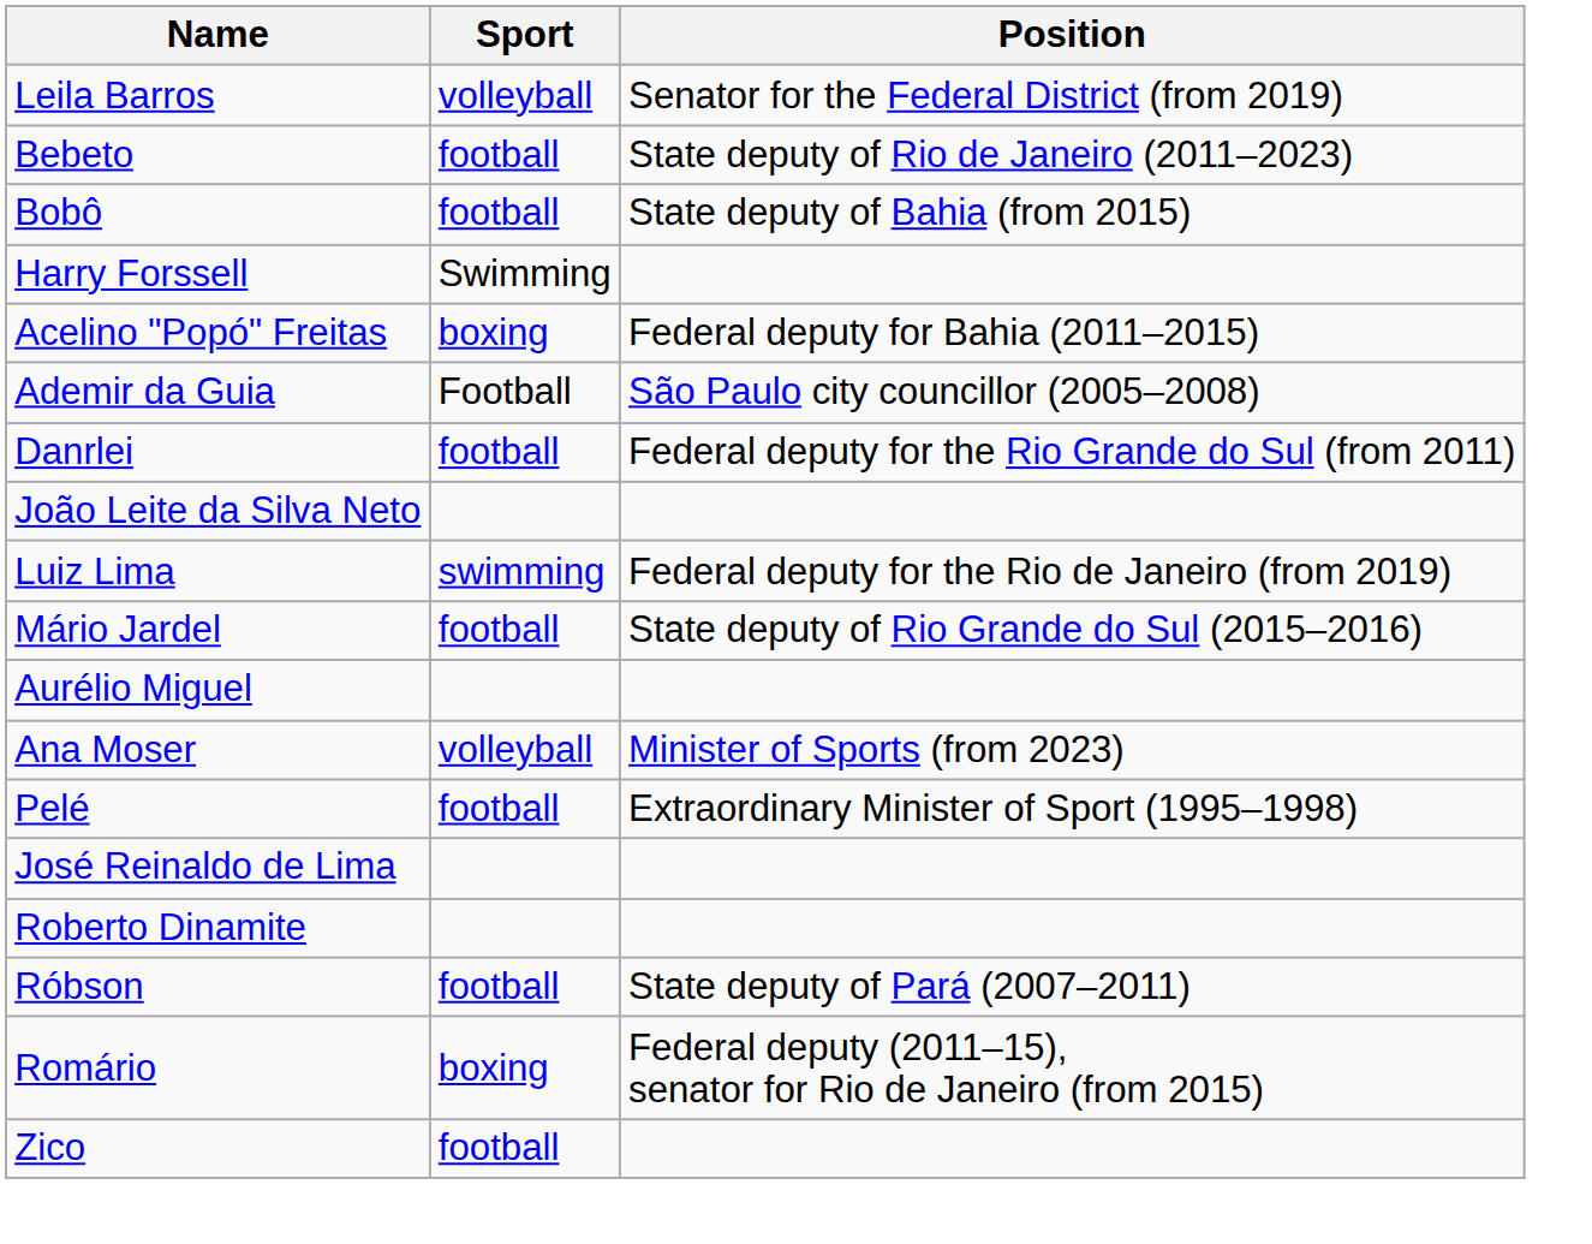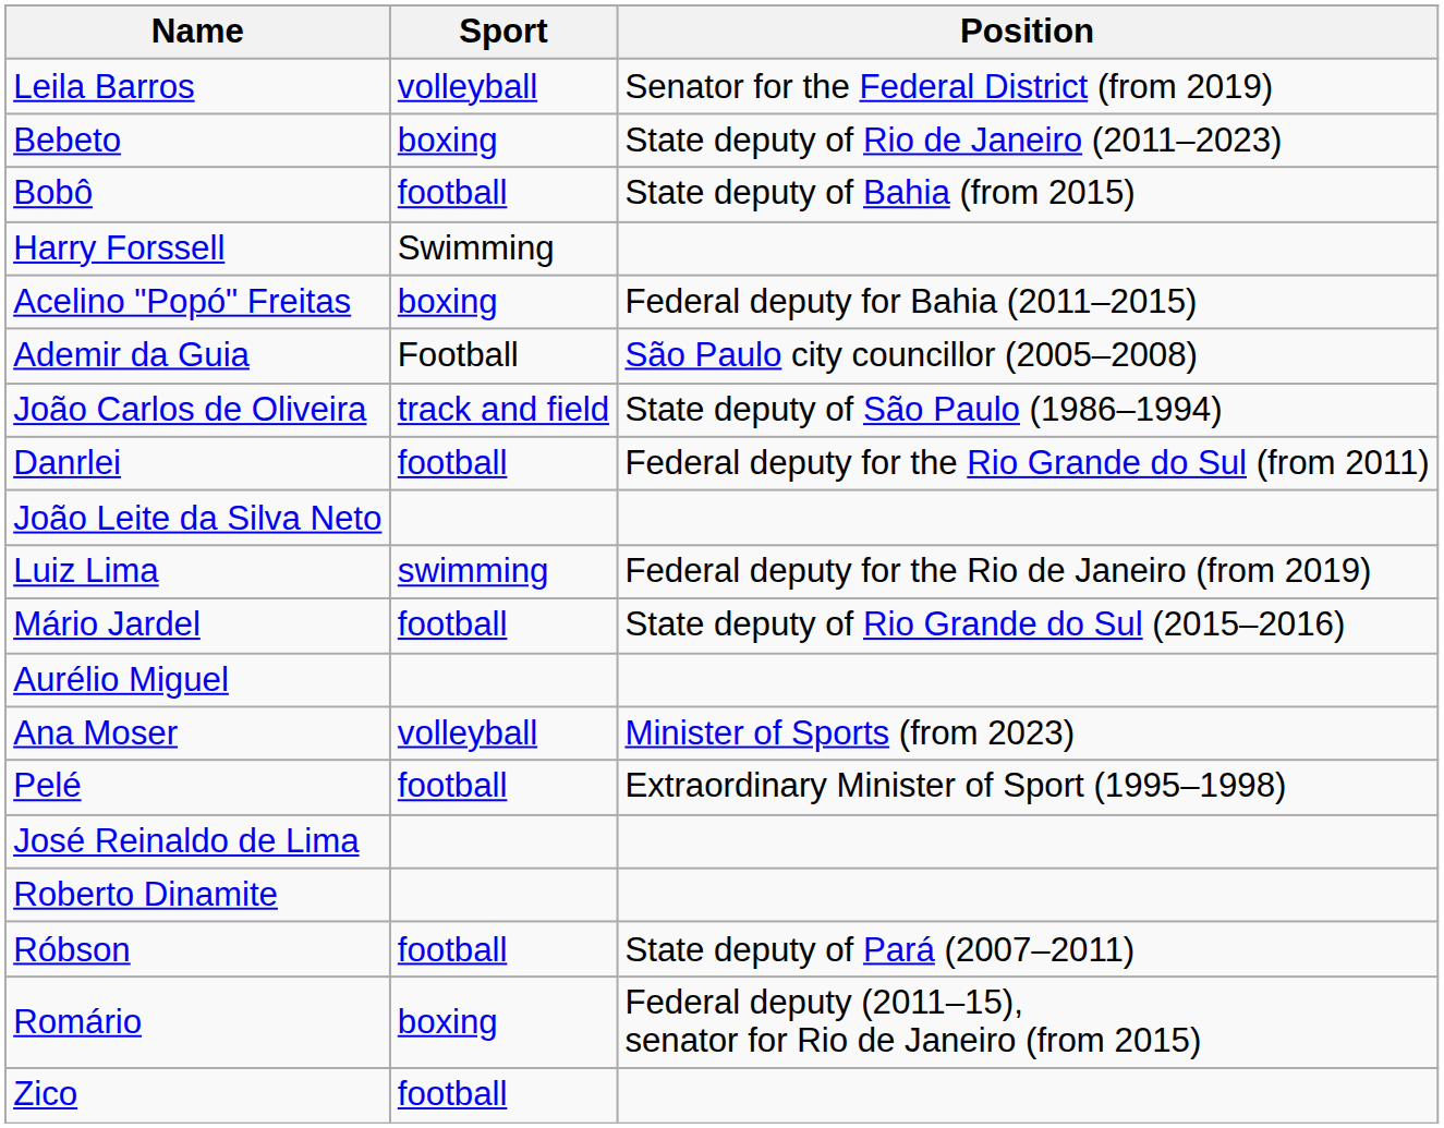 <table class="wikitable sortable">
 <tr>
 <th>Name</th>
 <th>Sport</th>
 <th>Position</th>
 </tr>
 <tr>
 <td data-sort-value="Barros, Leila"><a href='#'>Leila Barros</a></td>
 <td><a href='#'>volleyball</a></td>
 <td>Senator for the <a href='#'>Federal District</a> (from 2019)</td>
 </tr>
 <tr>
 <td data-sort-value="Bebeto"><a href='#'>Bebeto</a></td>
-<td><a href='#'>football</a></td>
+<td><a href='#'>boxing</a></td>
 <td>State deputy of <a href='#'>Rio de Janeiro</a> (2011–2023)</td>
 </tr>
 <tr>
 <td data-sort-value="Bobô"><a href='#'>Bobô</a></td>
 <td><a href='#'>football</a></td>
 <td>State deputy of <a href='#'>Bahia</a> (from 2015)</td>
 </tr>
 <tr>
 <td data-sort-value="Forssell, Harry"><a href='#'>Harry Forssell</a></td>
 <td>Swimming</td>
 <td></td>
 </tr>
 <tr>
 <td data-sort-value="Freitas, Acelino "Popó""><a href='#'>Acelino "Popó" Freitas</a></td>
 <td><a href='#'>boxing</a></td>
 <td>Federal deputy for Bahia (2011–2015)</td>
 </tr>
 <tr>
 <td data-sort-value="da Guia, Ademir"><a href='#'>Ademir da Guia</a></td>
 <td>Football</td>
 <td><a href='#'>São Paulo</a> city councillor (2005–2008)</td>
+</tr>
+<tr>
+<td data-sort-value="de Oliveira, João Carlos"><a href='#'>João Carlos de Oliveira</a></td>
+<td><a href='#'>track and field</a></td>
+<td>State deputy of <a href='#'>São Paulo</a> (1986–1994)</td>
 </tr>
 <tr>
 <td data-sort-value="Hinterholz, Danrlei"><a href='#'>Danrlei</a></td>
 <td><a href='#'>football</a></td>
 <td>Federal deputy for the <a href='#'>Rio Grande do Sul</a> (from 2011)</td>
 </tr>
 <tr>
 <td data-sort-value="Leite da Silva Neto, João"><a href='#'>João Leite da Silva Neto</a></td>
 <td></td>
 <td></td>
 </tr>
 <tr>
 <td data-sort-value="Lima, Luiz"><a href='#'>Luiz Lima</a></td>
 <td><a href='#'>swimming</a></td>
 <td>Federal deputy for the Rio de Janeiro (from 2019)</td>
 </tr>
 <tr>
 <td data-sort-value="Mário Jardel"><a href='#'>Mário Jardel</a></td>
 <td><a href='#'>football</a></td>
 <td>State deputy of <a href='#'>Rio Grande do Sul</a> (2015–2016)</td>
 </tr>
 <tr>
 <td data-sort-value="Miguel, Aurélio"><a href='#'>Aurélio Miguel</a></td>
 <td></td>
 <td></td>
 </tr>
 <tr>
 <td data-sort-value="Moser, Ana"><a href='#'>Ana Moser</a></td>
 <td><a href='#'>volleyball</a></td>
 <td><a href='#'>Minister of Sports</a> (from 2023)</td>
 </tr>
 <tr>
 <td data-sort-value="Pelé,"><a href='#'>Pelé</a></td>
 <td><a href='#'>football</a></td>
 <td>Extraordinary Minister of Sport (1995–1998)</td>
 </tr>
 <tr>
 <td data-sort-value="Reinaldo de Lima, José"><a href='#'>José Reinaldo de Lima</a></td>
 <td></td>
 <td></td>
 </tr>
 <tr>
 <td data-sort-value="Roberto Dinamite,"><a href='#'>Roberto Dinamite</a></td>
 <td></td>
 <td></td>
 </tr>
 <tr>
 <td data-sort-value="Róbson,"><a href='#'>Róbson</a></td>
 <td><a href='#'>football</a></td>
 <td>State deputy of <a href='#'>Pará</a> (2007–2011)</td>
 </tr>
 <tr>
 <td data-sort-value="Romário,"><a href='#'>Romário</a></td>
 <td><a href='#'>boxing</a></td>
 <td>Federal deputy (2011–15),<br> senator for Rio de Janeiro (from 2015)</td>
 </tr>
 <tr>
 <td data-sort-value="Zico,"><a href='#'>Zico</a></td>
 <td><a href='#'>football</a></td>
 <td></td>
 </tr>
 </table>
